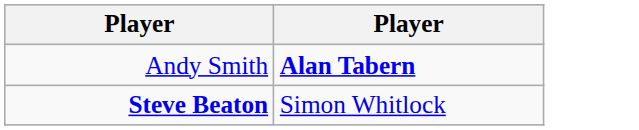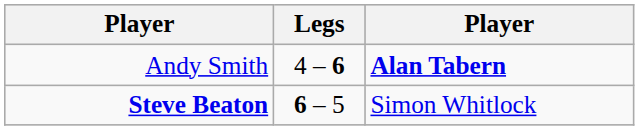 <table class=wikitable style="text-align:center">
 <tr>
 <th width=163>Player</th>
+<th width=50>Legs</th>
 <th width=163>Player</th>
 </tr>
 <tr align=left>
 <td align=right><a href='#'>Andy Smith</a> </td>
+<td align=center>4 – <strong>6</strong></td>
 <td> <strong><a href='#'>Alan Tabern</a></strong></td>
 </tr>
 <tr align=left>
 <td align=right><strong><a href='#'>Steve Beaton</a></strong> </td>
+<td align=center><strong>6</strong> – 5</td>
 <td> <a href='#'>Simon Whitlock</a></td>
 </tr>
 </table>
